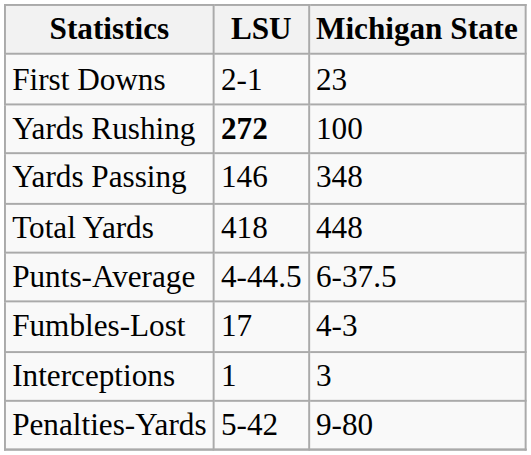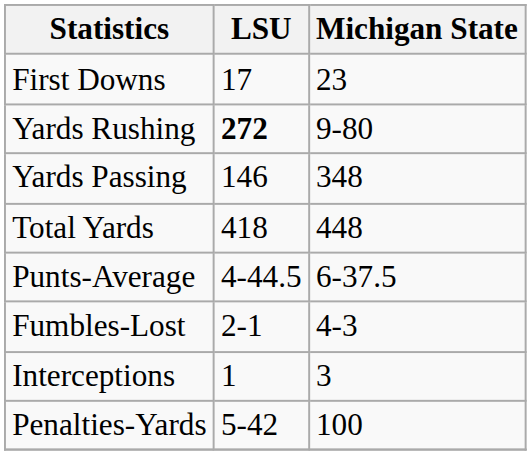 <table class="wikitable">
 <tr>
 <th>Statistics</th>
 <th>LSU</th>
 <th>Michigan State</th>
 </tr>
 <tr>
 <td>First Downs</td>
-<td>2-1</td>
+<td>17</td>
 <td>23</td>
 </tr>
 <tr>
 <td>Yards Rushing</td>
 <td><strong>272</strong></td>
-<td>100</td>
+<td>9-80</td>
 </tr>
 <tr>
 <td>Yards Passing</td>
 <td>146</td>
 <td>348</td>
 </tr>
 <tr>
 <td>Total Yards</td>
 <td>418</td>
 <td>448</td>
 </tr>
 <tr>
 <td>Punts-Average</td>
 <td>4-44.5</td>
 <td>6-37.5</td>
 </tr>
 <tr>
 <td>Fumbles-Lost</td>
-<td>17</td>
+<td>2-1</td>
 <td>4-3</td>
 </tr>
 <tr>
 <td>Interceptions</td>
 <td>1</td>
 <td>3</td>
 </tr>
 <tr>
 <td>Penalties-Yards</td>
 <td>5-42</td>
-<td>9-80</td>
+<td>100</td>
 </tr>
 <tr>
 </tr>
 </table>
